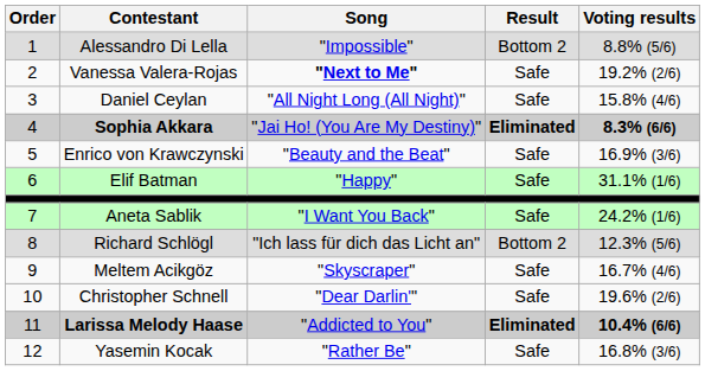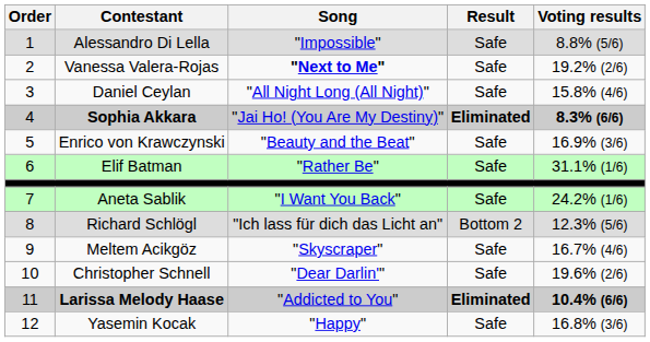 <table class="wikitable" style="text-align:center;">
 <tr>
 <th>Order</th>
 <th>Contestant</th>
 <th>Song</th>
 <th>Result</th>
 <th>Voting results</th>
 </tr>
 <tr style="background:#ddd;">
 <td>1</td>
 <td>Alessandro Di Lella</td>
 <td>"<a href='#'>Impossible</a>"</td>
-<td>Bottom 2</td>
+<td>Safe</td>
 <td>8.8% <small>(5/6)</small></td>
 </tr>
 <tr>
 <td>2</td>
 <td>Vanessa Valera-Rojas</td>
 <td><strong>"<a href='#'>Next to Me</a>"</strong></td>
 <td>Safe</td>
 <td>19.2% <small>(2/6)</small></td>
 </tr>
 <tr>
 <td>3</td>
 <td>Daniel Ceylan</td>
 <td>"<a href='#'>All Night Long (All Night)</a>"</td>
 <td>Safe</td>
 <td>15.8% <small>(4/6)</small></td>
 </tr>
 <tr style="background:#ccc;">
 <td>4</td>
 <td><strong>Sophia Akkara</strong></td>
 <td>"<a href='#'>Jai Ho! (You Are My Destiny)</a>"</td>
 <td><strong>Eliminated</strong></td>
 <td><strong>8.3% <small>(6/6)</small></strong></td>
 </tr>
 <tr>
 <td>5</td>
 <td>Enrico von Krawczynski</td>
 <td>"<a href='#'>Beauty and the Beat</a>"</td>
 <td>Safe</td>
 <td>16.9% <small>(3/6)</small></td>
 </tr>
 <tr style="background:#c1ffc1;">
 <td>6</td>
 <td>Elif Batman</td>
-<td>"<a href='#'>Happy</a>"</td>
+<td>"<a href='#'>Rather Be</a>"</td>
 <td>Safe</td>
 <td>31.1% <small>(1/6)</small></td>
 </tr>
 <tr>
 <td bgcolor="black" colspan=5></td>
 </tr>
 <tr style="background:#c1ffc1;">
 <td>7</td>
 <td>Aneta Sablik</td>
 <td>"<a href='#'>I Want You Back</a>"</td>
 <td>Safe</td>
 <td>24.2% <small>(1/6)</small></td>
 </tr>
 <tr style="background:#ddd;">
 <td>8</td>
 <td>Richard Schlögl</td>
 <td>"Ich lass für dich das Licht an"</td>
 <td>Bottom 2</td>
 <td>12.3% <small>(5/6)</small></td>
 </tr>
 <tr>
 <td>9</td>
 <td>Meltem Acikgöz</td>
 <td>"<a href='#'>Skyscraper</a>"</td>
 <td>Safe</td>
 <td>16.7% <small>(4/6)</small></td>
 </tr>
 <tr>
 <td>10</td>
 <td>Christopher Schnell</td>
 <td>"<a href='#'>Dear Darlin'</a>"</td>
 <td>Safe</td>
 <td>19.6% <small>(2/6)</small></td>
 </tr>
 <tr style="background:#ccc;">
 <td>11</td>
 <td><strong>Larissa Melody Haase</strong></td>
 <td>"<a href='#'>Addicted to You</a>"</td>
 <td><strong>Eliminated</strong></td>
 <td><strong>10.4% <small>(6/6)</small></strong></td>
 </tr>
 <tr>
 <td>12</td>
 <td>Yasemin Kocak</td>
-<td>"<a href='#'>Rather Be</a>"</td>
+<td>"<a href='#'>Happy</a>"</td>
 <td>Safe</td>
 <td>16.8% <small>(3/6)</small></td>
 </tr>
 </table>
